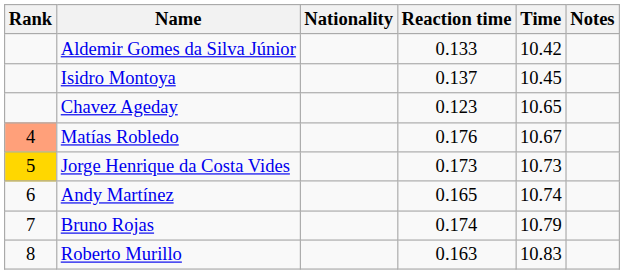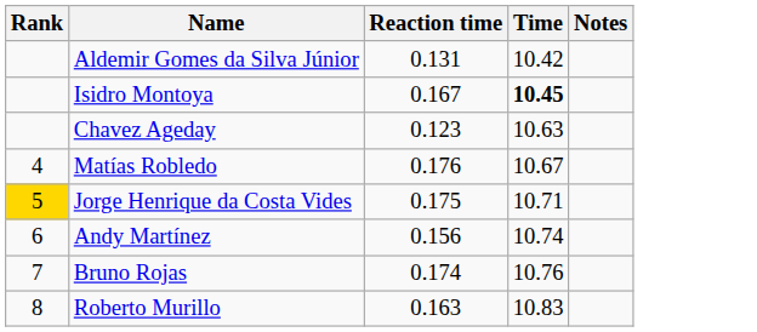 <table class="wikitable sortable" style="text-align:center">
 <tr>
 <th>Rank</th>
 <th>Name</th>
-<th>Nationality</th>
 <th>Reaction time</th>
 <th>Time</th>
 <th>Notes</th>
 </tr>
 <tr>
 <td align=center></td>
 <td align=left><a href='#'>Aldemir Gomes da Silva Júnior</a></td>
-<td align=left></td>
-<td>0.133</td>
+<td>0.131</td>
 <td>10.42</td>
 <td></td>
 </tr>
 <tr>
 <td align=center></td>
 <td align=left><a href='#'>Isidro Montoya</a></td>
-<td align=left></td>
-<td>0.137</td>
-<td>10.45</td>
+<td>0.167</td>
+<td><strong>10.45</strong></td>
 <td></td>
 </tr>
 <tr>
 <td align=center></td>
 <td align=left><a href='#'>Chavez Ageday</a></td>
-<td align=left></td>
 <td>0.123</td>
-<td>10.65</td>
+<td>10.63</td>
 <td></td>
 </tr>
 <tr>
-<td align=center style="background: lightsalmon;">4</td>
+<td align=center>4</td>
 <td align=left><a href='#'>Matías Robledo</a></td>
-<td align=left></td>
 <td>0.176</td>
 <td>10.67</td>
 <td></td>
 </tr>
 <tr>
 <td align=center style="background: gold;">5</td>
 <td align=left><a href='#'>Jorge Henrique da Costa Vides</a></td>
-<td align=left></td>
-<td>0.173</td>
-<td>10.73</td>
+<td>0.175</td>
+<td>10.71</td>
 <td></td>
 </tr>
 <tr>
 <td align=center>6</td>
 <td align=left><a href='#'>Andy Martínez</a></td>
-<td align=left></td>
-<td>0.165</td>
+<td>0.156</td>
 <td>10.74</td>
 <td></td>
 </tr>
 <tr>
 <td align=center>7</td>
 <td align=left><a href='#'>Bruno Rojas</a></td>
-<td align=left></td>
 <td>0.174</td>
-<td>10.79</td>
+<td>10.76</td>
 <td></td>
 </tr>
 <tr>
 <td align=center>8</td>
 <td align=left><a href='#'>Roberto Murillo</a></td>
-<td align=left></td>
 <td>0.163</td>
 <td>10.83</td>
 <td></td>
 </tr>
 </table>
